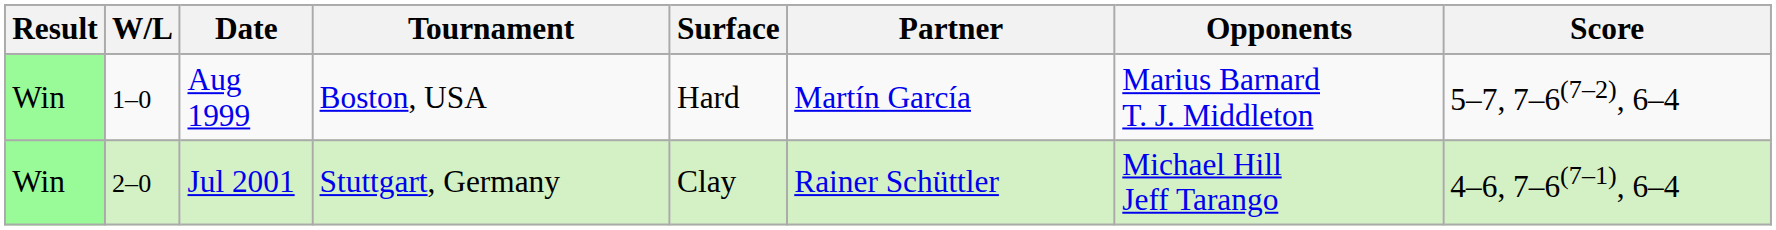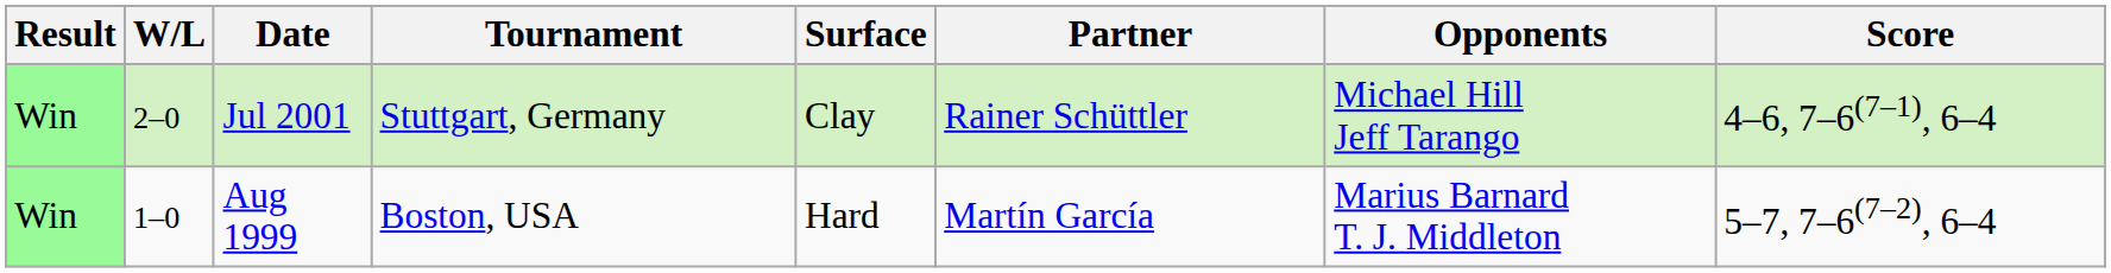 <table class="sortable wikitable">
 <tr>
 <th style="width:40px">Result</th>
 <th style="width:30px" class="unsortable">W/L</th>
 <th style="width:60px">Date</th>
 <th style="width:175px">Tournament</th>
 <th style="width:50px">Surface</th>
 <th style="width:160px">Partner</th>
 <th style="width:160px">Opponents</th>
 <th style="width:160px" class="unsortable">Score</th>
 </tr>
+<tr style="background:#d4f1c5;">
+<td style="background:#98fb98;">Win</td>
+<td><small>2–0</small></td>
+<td><a href='#'>Jul 2001</a></td>
+<td><a href='#'>Stuttgart</a>, Germany</td>
+<td>Clay</td>
+<td> <a href='#'>Rainer Schüttler</a></td>
+<td> <a href='#'>Michael Hill</a><br>  <a href='#'>Jeff Tarango</a></td>
+<td>4–6, 7–6<sup>(7–1)</sup>, 6–4</td>
+</tr>
 <tr>
 <td style="background:#98fb98;">Win</td>
 <td><small>1–0</small></td>
 <td><a href='#'>Aug 1999</a></td>
 <td><a href='#'>Boston</a>, USA</td>
 <td>Hard</td>
 <td> <a href='#'>Martín García</a></td>
 <td> <a href='#'>Marius Barnard</a><br> <a href='#'>T. J. Middleton</a></td>
 <td>5–7, 7–6<sup>(7–2)</sup>, 6–4</td>
 </tr>
-<tr style="background:#d4f1c5;">
-<td style="background:#98fb98;">Win</td>
-<td><small>2–0</small></td>
-<td><a href='#'>Jul 2001</a></td>
-<td><a href='#'>Stuttgart</a>, Germany</td>
-<td>Clay</td>
-<td> <a href='#'>Rainer Schüttler</a></td>
-<td> <a href='#'>Michael Hill</a><br>  <a href='#'>Jeff Tarango</a></td>
-<td>4–6, 7–6<sup>(7–1)</sup>, 6–4</td>
-</tr>
 </table>
